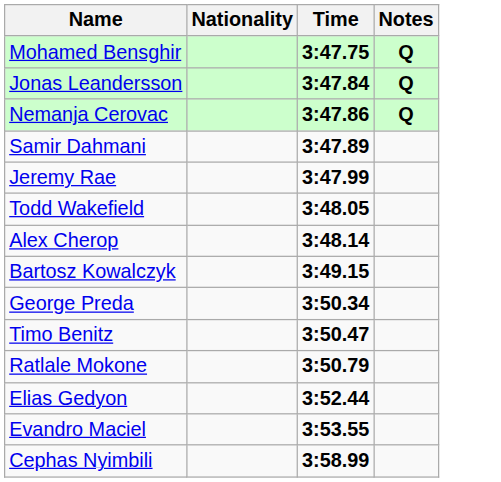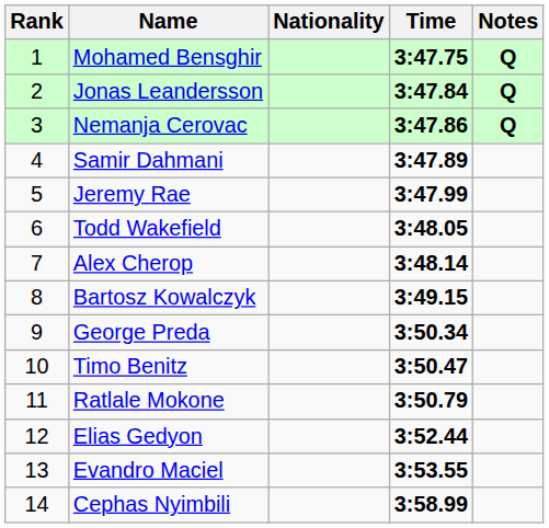 <table class="wikitable sortable" style="text-align:center">
 <tr>
+<th>Rank</th>
 <th>Name</th>
 <th>Nationality</th>
 <th>Time</th>
 <th>Notes</th>
 </tr>
 <tr bgcolor=ccffcc>
+<td>1</td>
 <td align=left><a href='#'>Mohamed Bensghir</a></td>
 <td align=left></td>
 <td><strong>3:47.75</strong></td>
 <td><strong>Q</strong></td>
 </tr>
 <tr bgcolor=ccffcc>
+<td>2</td>
 <td align=left><a href='#'>Jonas Leandersson</a></td>
 <td align=left></td>
 <td><strong>3:47.84</strong></td>
 <td><strong>Q</strong></td>
 </tr>
 <tr bgcolor=ccffcc>
+<td>3</td>
 <td align=left><a href='#'>Nemanja Cerovac</a></td>
 <td align=left></td>
 <td><strong>3:47.86</strong></td>
 <td><strong>Q</strong></td>
 </tr>
 <tr>
+<td>4</td>
 <td align=left><a href='#'>Samir Dahmani</a></td>
 <td align=left></td>
 <td><strong>3:47.89</strong></td>
 <td></td>
 </tr>
 <tr>
+<td>5</td>
 <td align=left><a href='#'>Jeremy Rae</a></td>
 <td align=left></td>
 <td><strong>3:47.99</strong></td>
 <td></td>
 </tr>
 <tr>
+<td>6</td>
 <td align=left><a href='#'>Todd Wakefield</a></td>
 <td align=left></td>
 <td><strong>3:48.05</strong></td>
 <td></td>
 </tr>
 <tr>
+<td>7</td>
 <td align=left><a href='#'>Alex Cherop</a></td>
 <td align=left></td>
 <td><strong>3:48.14</strong></td>
 <td></td>
 </tr>
 <tr>
+<td>8</td>
 <td align=left><a href='#'>Bartosz Kowalczyk</a></td>
 <td align=left></td>
 <td><strong>3:49.15</strong></td>
 <td></td>
 </tr>
 <tr>
+<td>9</td>
 <td align=left><a href='#'>George Preda</a></td>
 <td align=left></td>
 <td><strong>3:50.34</strong></td>
 <td></td>
 </tr>
 <tr>
+<td>10</td>
 <td align=left><a href='#'>Timo Benitz</a></td>
 <td align=left></td>
 <td><strong>3:50.47</strong></td>
 <td></td>
 </tr>
 <tr>
+<td>11</td>
 <td align=left><a href='#'>Ratlale Mokone</a></td>
 <td align=left></td>
 <td><strong>3:50.79</strong></td>
 <td></td>
 </tr>
 <tr>
+<td>12</td>
 <td align=left><a href='#'>Elias Gedyon</a></td>
 <td align=left></td>
 <td><strong>3:52.44</strong></td>
 <td></td>
 </tr>
 <tr>
+<td>13</td>
 <td align=left><a href='#'>Evandro Maciel</a></td>
 <td align=left></td>
 <td><strong>3:53.55</strong></td>
 <td></td>
 </tr>
 <tr>
+<td>14</td>
 <td align=left><a href='#'>Cephas Nyimbili</a></td>
 <td align=left></td>
 <td><strong>3:58.99</strong></td>
 <td></td>
 </tr>
 </table>
